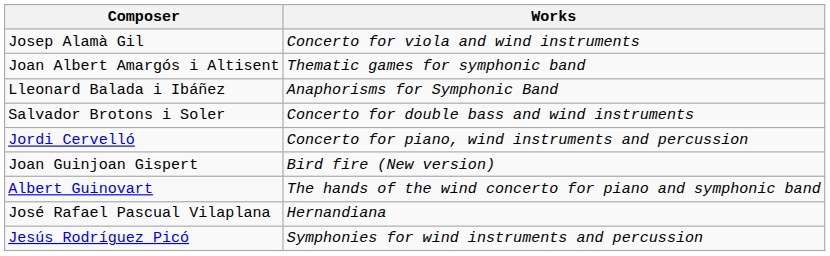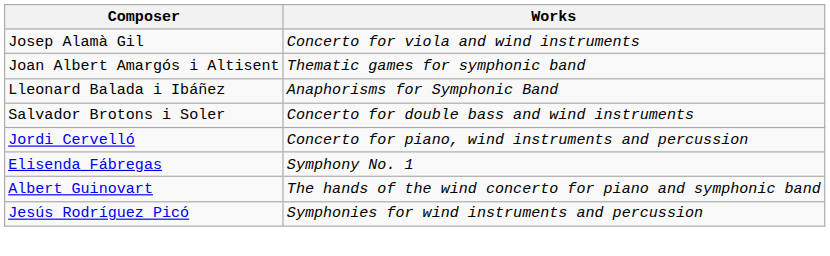 <table class="wikitable">
 <tr>
 <th>Composer</th>
 <th>Works</th>
 </tr>
 <tr>
 <td>Josep Alamà Gil</td>
 <td><em>Concerto for viola and wind instruments</em></td>
 </tr>
 <tr>
 <td>Joan Albert Amargós i Altisent</td>
 <td><em>Thematic games for symphonic band</em></td>
 </tr>
 <tr>
 <td>Lleonard Balada i Ibáñez</td>
 <td><em>Anaphorisms for Symphonic Band</em></td>
 </tr>
 <tr>
 <td>Salvador Brotons i Soler</td>
 <td><em>Concerto for double bass and wind instruments</em></td>
 </tr>
 <tr>
 <td><a href='#'>Jordi Cervelló</a></td>
 <td><em>Concerto for piano, wind instruments and percussion</em></td>
 </tr>
 <tr>
-<td>Joan Guinjoan Gispert</td>
-<td><em>Bird fire (New version)</em></td>
+<td><a href='#'>Elisenda Fábregas</a></td>
+<td><em>Symphony No. 1</em></td>
 </tr>
 <tr>
 <td><a href='#'>Albert Guinovart</a></td>
 <td><em>The hands of the wind concerto for piano and symphonic band</em></td>
 </tr>
 <tr>
-<td>José Rafael Pascual Vilaplana</td>
-<td><em>Hernandiana</em></td>
-</tr>
-<tr>
 <td><a href='#'>Jesús Rodríguez Picó</a></td>
 <td><em>Symphonies for wind instruments and percussion</em></td>
 </tr>
 </table>
